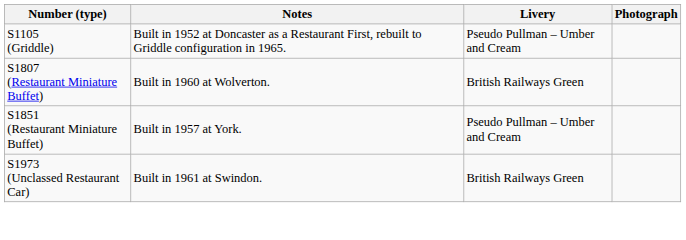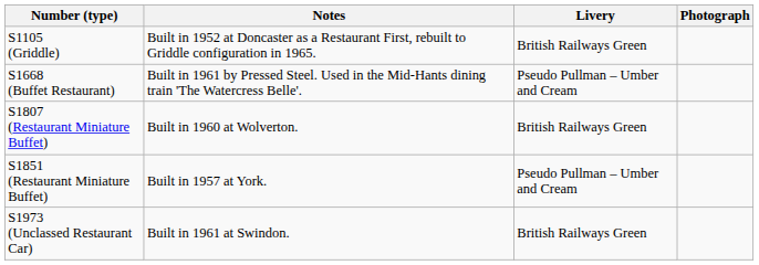 <table class="wikitable">
 <tr>
 <th>Number (type)</th>
 <th>Notes</th>
 <th>Livery</th>
 <th>Photograph</th>
 </tr>
 <tr>
 <td>S1105  <br>(Griddle)</td>
 <td>Built in 1952 at Doncaster as a Restaurant First, rebuilt to Griddle configuration in 1965.</td>
+<td>British Railways Green</td>
+<td></td>
+</tr>
+<tr>
+<td>S1668  <br>(Buffet Restaurant)</td>
+<td>Built in 1961 by Pressed Steel. Used in the Mid-Hants dining train 'The Watercress Belle'.</td>
 <td>Pseudo Pullman – Umber and Cream</td>
 <td></td>
 </tr>
 <tr>
 <td>S1807  <br>(<a href='#'>Restaurant Miniature Buffet</a>)</td>
 <td>Built in 1960 at Wolverton.</td>
 <td>British Railways Green</td>
 <td></td>
 </tr>
 <tr>
 <td>S1851  <br>(Restaurant Miniature Buffet)</td>
 <td>Built in 1957 at York.</td>
 <td>Pseudo Pullman – Umber and Cream</td>
 <td></td>
 </tr>
 <tr>
 <td>S1973  <br>(Unclassed Restaurant Car)</td>
 <td>Built in 1961 at Swindon.</td>
 <td>British Railways Green</td>
 <td></td>
 </tr>
 </table>
